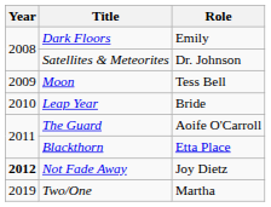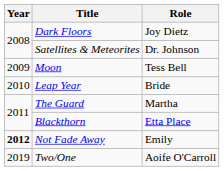 <table class="wikitable">
 <tr>
 <th>Year</th>
 <th>Title</th>
 <th>Role</th>
 </tr>
 <tr>
 <td rowspan="2">2008</td>
 <td><em><a href='#'>Dark Floors</a></em></td>
-<td>Emily</td>
+<td>Joy Dietz</td>
 </tr>
 <tr>
 <td><em>Satellites & Meteorites</em></td>
 <td>Dr. Johnson</td>
 </tr>
 <tr>
 <td>2009</td>
 <td><em><a href='#'>Moon</a></em></td>
 <td>Tess Bell</td>
 </tr>
 <tr>
 <td>2010</td>
 <td><em><a href='#'>Leap Year</a></em></td>
 <td>Bride</td>
 </tr>
 <tr>
 <td rowspan="2">2011</td>
 <td><em><a href='#'>The Guard</a></em></td>
-<td>Aoife O'Carroll</td>
+<td>Martha</td>
 </tr>
 <tr>
 <td><em><a href='#'>Blackthorn</a></em></td>
 <td><a href='#'>Etta Place</a></td>
 </tr>
 <tr>
 <td><strong>2012</strong></td>
 <td><em><a href='#'>Not Fade Away</a></em></td>
-<td>Joy Dietz</td>
+<td>Emily</td>
 </tr>
 <tr>
 <td>2019</td>
 <td><em>Two/One</em></td>
-<td>Martha</td>
+<td>Aoife O'Carroll</td>
 </tr>
 </table>
